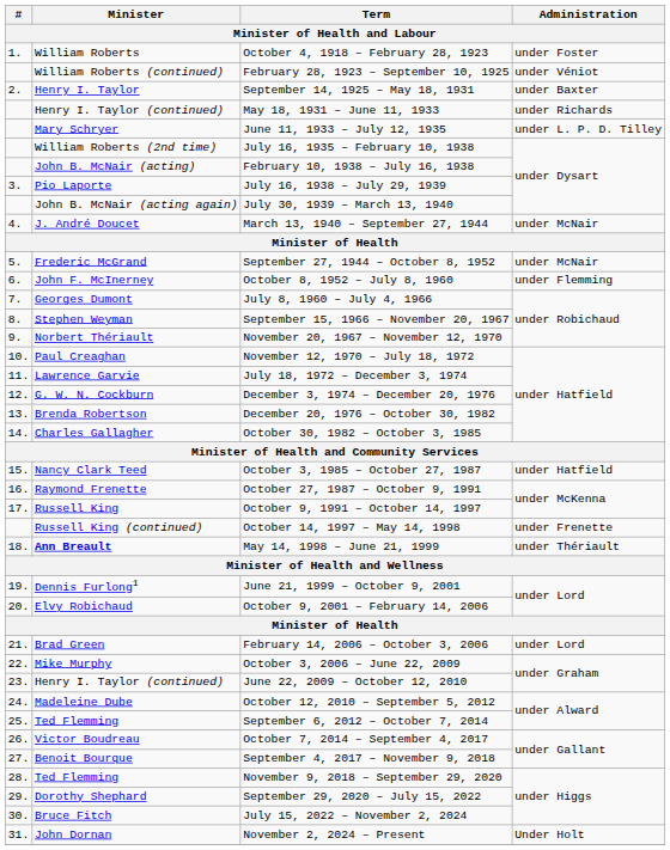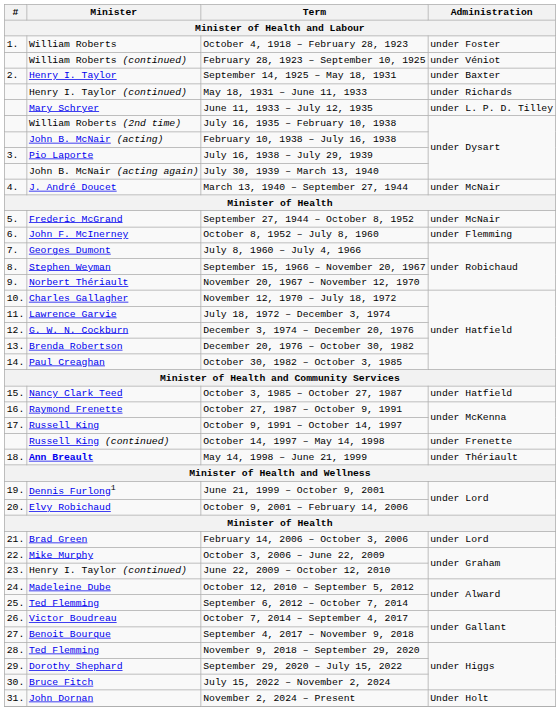 <table class="wikitable">
 <tr>
 <th>#</th>
 <th>Minister</th>
 <th>Term</th>
 <th>Administration</th>
 </tr>
 <tr>
 <th colspan=4>Minister of Health and Labour</th>
 </tr>
 <tr>
 <td>1.</td>
 <td>William Roberts</td>
 <td>October 4, 1918 – February 28, 1923</td>
 <td>under Foster</td>
 </tr>
 <tr>
 <td></td>
 <td>William Roberts <em>(continued)</em></td>
 <td>February 28, 1923 – September 10, 1925</td>
 <td>under Véniot</td>
 </tr>
 <tr>
 <td>2.</td>
 <td><a href='#'>Henry I. Taylor</a></td>
 <td>September 14, 1925 – May 18, 1931</td>
 <td>under Baxter</td>
 </tr>
 <tr>
 <td></td>
 <td>Henry I. Taylor <em>(continued)</em></td>
 <td>May 18, 1931 – June 11, 1933</td>
 <td>under Richards</td>
 </tr>
 <tr>
 <td></td>
 <td><a href='#'>Mary Schryer</a></td>
 <td>June 11, 1933 – July 12, 1935</td>
 <td>under L. P. D. Tilley</td>
 </tr>
 <tr>
 <td></td>
 <td>William Roberts <em>(2nd time)</em></td>
 <td>July 16, 1935 – February 10, 1938</td>
 <td rowspan=4>under Dysart</td>
 </tr>
 <tr>
 <td></td>
 <td><a href='#'>John B. McNair</a> <em>(acting)</em></td>
 <td>February 10, 1938 – July 16, 1938</td>
 </tr>
 <tr>
 <td>3.</td>
 <td><a href='#'>Pio Laporte</a></td>
 <td>July 16, 1938 – July 29, 1939</td>
 </tr>
 <tr>
 <td></td>
 <td>John B. McNair <em>(acting again)</em></td>
 <td>July 30, 1939 – March 13, 1940</td>
 </tr>
 <tr>
 <td>4.</td>
 <td><a href='#'>J. André Doucet</a></td>
 <td>March 13, 1940 – September 27, 1944</td>
 <td>under McNair</td>
 </tr>
 <tr>
 <th colspan=4>Minister of Health</th>
 </tr>
 <tr>
 <td>5.</td>
 <td><a href='#'>Frederic McGrand</a></td>
 <td>September 27, 1944 – October 8, 1952</td>
 <td>under McNair</td>
 </tr>
 <tr>
 <td>6.</td>
 <td><a href='#'>John F. McInerney</a></td>
 <td>October 8, 1952 – July 8, 1960</td>
 <td>under Flemming</td>
 </tr>
 <tr>
 <td>7.</td>
 <td><a href='#'>Georges Dumont</a></td>
 <td>July 8, 1960 – July 4, 1966</td>
 <td rowspan=3>under Robichaud</td>
 </tr>
 <tr>
 <td>8.</td>
 <td><a href='#'>Stephen Weyman</a></td>
 <td>September 15, 1966 – November 20, 1967</td>
 </tr>
 <tr>
 <td>9.</td>
 <td><a href='#'>Norbert Thériault</a></td>
 <td>November 20, 1967 – November 12, 1970</td>
 </tr>
 <tr>
 <td>10.</td>
-<td><a href='#'>Paul Creaghan</a></td>
+<td><a href='#'>Charles Gallagher</a></td>
 <td>November 12, 1970 – July 18, 1972</td>
 <td rowspan=5>under Hatfield</td>
 </tr>
 <tr>
 <td>11.</td>
 <td><a href='#'>Lawrence Garvie</a></td>
 <td>July 18, 1972 – December 3, 1974</td>
 </tr>
 <tr>
 <td>12.</td>
 <td><a href='#'>G. W. N. Cockburn</a></td>
 <td>December 3, 1974 – December 20, 1976</td>
 </tr>
 <tr>
 <td>13.</td>
 <td><a href='#'>Brenda Robertson</a></td>
 <td>December 20, 1976 – October 30, 1982</td>
 </tr>
 <tr>
 <td>14.</td>
-<td><a href='#'>Charles Gallagher</a></td>
+<td><a href='#'>Paul Creaghan</a></td>
 <td>October 30, 1982 – October 3, 1985</td>
 </tr>
 <tr>
 <th colspan=4>Minister of Health and Community Services</th>
 </tr>
 <tr>
 <td>15.</td>
 <td><a href='#'>Nancy Clark Teed</a></td>
 <td>October 3, 1985 – October 27, 1987</td>
 <td>under Hatfield</td>
 </tr>
 <tr>
 <td>16.</td>
 <td><a href='#'>Raymond Frenette</a></td>
 <td>October 27, 1987 – October 9, 1991</td>
 <td rowspan=2>under McKenna</td>
 </tr>
 <tr>
 <td>17.</td>
 <td><a href='#'>Russell King</a></td>
 <td>October 9, 1991 – October 14, 1997</td>
 </tr>
 <tr>
 <td></td>
 <td><a href='#'>Russell King</a> <em>(continued)</em></td>
 <td>October 14, 1997 – May 14, 1998</td>
 <td>under Frenette</td>
 </tr>
 <tr>
 <td>18.</td>
 <td><strong><a href='#'>Ann Breault</a></strong></td>
 <td>May 14, 1998 – June 21, 1999</td>
 <td>under Thériault</td>
 </tr>
 <tr>
 <th colspan=4>Minister of Health and Wellness</th>
 </tr>
 <tr>
 <td>19.</td>
 <td><a href='#'>Dennis Furlong</a><sup>1</sup></td>
 <td>June 21, 1999 – October 9, 2001</td>
 <td rowspan=2>under Lord</td>
 </tr>
 <tr>
 <td>20.</td>
 <td><a href='#'>Elvy Robichaud</a></td>
 <td>October 9, 2001 – February 14, 2006</td>
 </tr>
 <tr>
 <th colspan=4>Minister of Health</th>
 </tr>
 <tr>
 <td>21.</td>
 <td><a href='#'>Brad Green</a></td>
 <td>February 14, 2006 – October 3, 2006</td>
 <td>under Lord</td>
 </tr>
 <tr>
 <td>22.</td>
 <td><a href='#'>Mike Murphy</a></td>
 <td>October 3, 2006 – June 22, 2009</td>
 <td rowspan=2>under Graham</td>
 </tr>
 <tr>
 <td>23.</td>
 <td>Henry I. Taylor <em>(continued)</em></td>
 <td>June 22, 2009 – October 12, 2010</td>
 </tr>
 <tr>
 <td>24.</td>
 <td><a href='#'>Madeleine Dube</a></td>
 <td>October 12, 2010 – September 5, 2012</td>
 <td rowspan=2>under Alward</td>
 </tr>
 <tr>
 <td>25.</td>
 <td><a href='#'>Ted Flemming</a></td>
 <td>September 6, 2012 – October 7, 2014</td>
 </tr>
 <tr>
 <td>26.</td>
 <td><a href='#'>Victor Boudreau</a></td>
 <td>October 7, 2014 – September 4, 2017</td>
 <td rowspan=2>under Gallant</td>
 </tr>
 <tr>
 <td>27.</td>
 <td><a href='#'>Benoit Bourque</a></td>
 <td>September 4, 2017 – November 9, 2018</td>
 </tr>
 <tr>
 <td>28.</td>
 <td><a href='#'>Ted Flemming</a></td>
 <td>November 9, 2018 – September 29, 2020</td>
 <td rowspan=3>under Higgs</td>
 </tr>
 <tr>
 <td>29.</td>
 <td><a href='#'>Dorothy Shephard</a></td>
 <td>September 29, 2020 – July 15, 2022</td>
 </tr>
 <tr>
 <td>30.</td>
 <td><a href='#'>Bruce Fitch</a></td>
 <td>July 15, 2022 – November 2, 2024</td>
 </tr>
 <tr>
 <td>31.</td>
 <td><a href='#'>John Dornan</a></td>
 <td>November 2, 2024 – Present</td>
 <td>Under Holt</td>
 </tr>
 <tr>
 </tr>
 </table>
